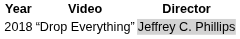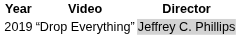 <table class=“wikitable”>
 <tr>
 <th>Year</th>
 <th>Video</th>
 <th>Director</th>
 </tr>
 <tr>
-<td>2018</td>
+<td>2019</td>
 <td>“Drop Everything”</td>
 <td style="background: lightgrey;">Jeffrey C. Phillips</td>
 </tr>
 <tr>
 </tr>
 </table>
